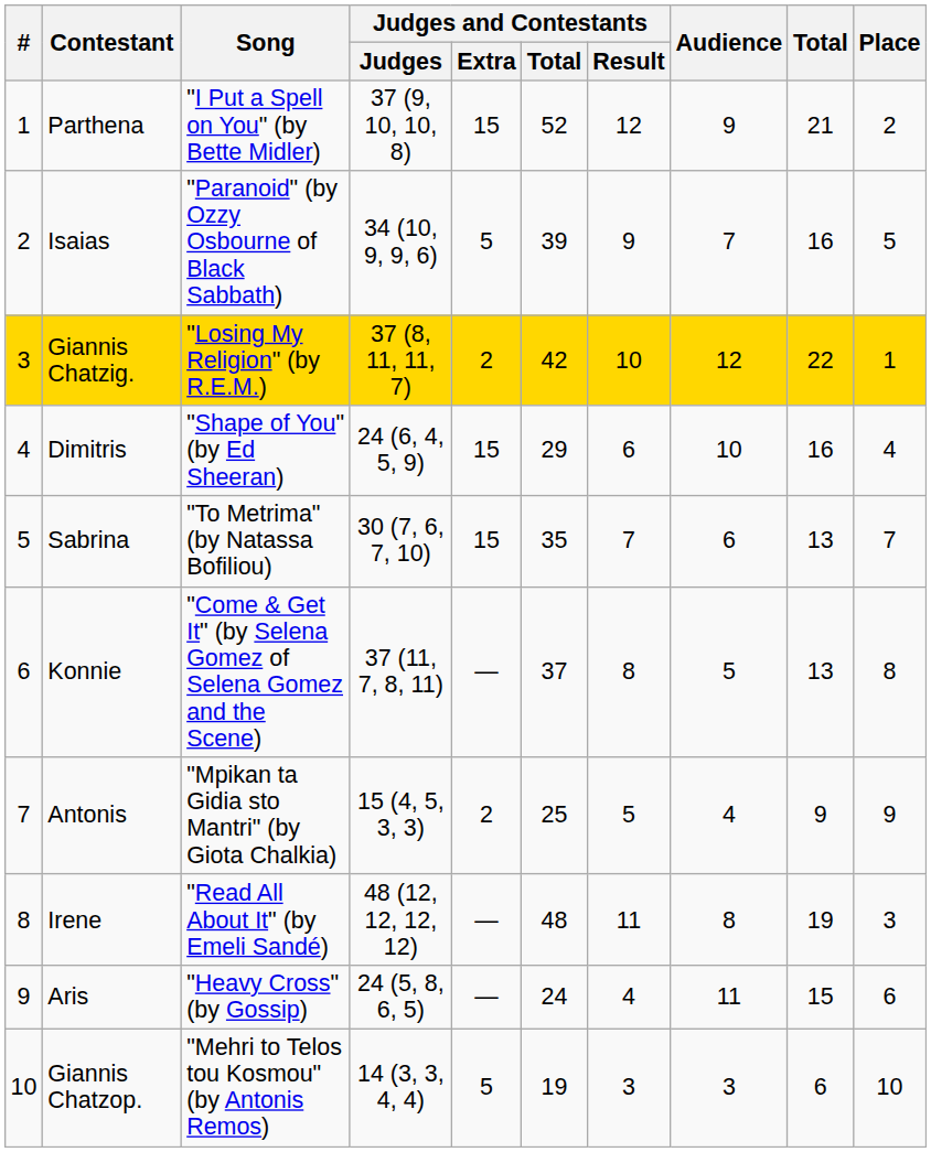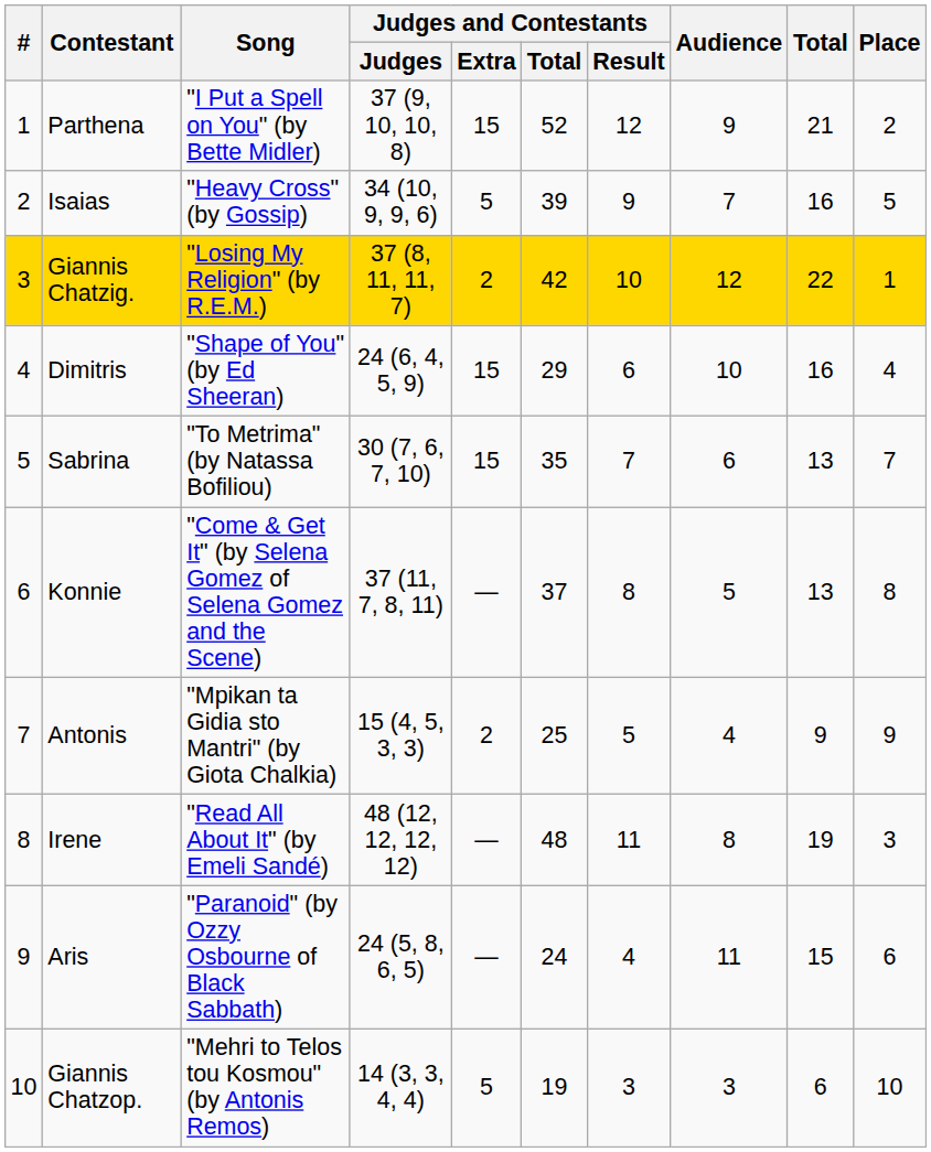 <table class="sortable wikitable" style="text-align:center;" width="100%">
 <tr>
 <th rowspan="2">#</th>
 <th rowspan="2">Contestant</th>
 <th rowspan="2">Song</th>
 <th colspan="4">Judges and Contestants</th>
 <th rowspan="2">Audience</th>
 <th rowspan="2">Total</th>
 <th rowspan="2">Place</th>
 </tr>
 <tr>
 <th width="11%">Judges</th>
 <th>Extra</th>
 <th>Total</th>
 <th>Result</th>
 </tr>
 <tr>
 <td>1</td>
 <td align="left">Parthena</td>
 <td align="left">"<a href='#'>I Put a Spell on You</a>" (by <a href='#'>Bette Midler</a>)</td>
 <td>37 (9, 10, 10, 8)</td>
 <td>15</td>
 <td>52</td>
 <td>12</td>
 <td>9</td>
 <td>21</td>
 <td>2</td>
 </tr>
 <tr>
 <td>2</td>
 <td align="left">Isaias</td>
-<td align="left">"<a href='#'>Paranoid</a>" (by <a href='#'>Ozzy Osbourne</a> of <a href='#'>Black Sabbath</a>)</td>
+<td align="left">"<a href='#'>Heavy Cross</a>" (by <a href='#'>Gossip</a>)</td>
 <td>34 (10, 9, 9, 6)</td>
 <td>5</td>
 <td>39</td>
 <td>9</td>
 <td>7</td>
 <td>16</td>
 <td>5</td>
 </tr>
 <tr bgcolor="gold">
 <td>3</td>
 <td align="left">Giannis Chatzig.</td>
 <td align="left">"<a href='#'>Losing My Religion</a>" (by <a href='#'>R.E.M.</a>)</td>
 <td>37 (8, 11, 11, 7)</td>
 <td>2</td>
 <td>42</td>
 <td>10</td>
 <td>12</td>
 <td>22</td>
 <td>1</td>
 </tr>
 <tr>
 <td>4</td>
 <td align="left">Dimitris</td>
 <td align="left">"<a href='#'>Shape of You</a>" (by <a href='#'>Ed Sheeran</a>)</td>
 <td>24 (6, 4, 5, 9)</td>
 <td>15</td>
 <td>29</td>
 <td>6</td>
 <td>10</td>
 <td>16</td>
 <td>4</td>
 </tr>
 <tr>
 <td>5</td>
 <td align="left">Sabrina</td>
 <td align="left">"To Metrima" (by Natassa Bofiliou)</td>
 <td>30 (7, 6, 7, 10)</td>
 <td>15</td>
 <td>35</td>
 <td>7</td>
 <td>6</td>
 <td>13</td>
 <td>7</td>
 </tr>
 <tr>
 <td>6</td>
 <td align="left">Konnie</td>
 <td align="left">"<a href='#'>Come & Get It</a>" (by <a href='#'>Selena Gomez</a> of <a href='#'>Selena Gomez and the Scene</a>)</td>
 <td>37 (11, 7, 8, 11)</td>
 <td>—</td>
 <td>37</td>
 <td>8</td>
 <td>5</td>
 <td>13</td>
 <td>8</td>
 </tr>
 <tr>
 <td>7</td>
 <td align="left">Antonis</td>
 <td align="left">"Mpikan ta Gidia sto Mantri" (by Giota Chalkia)</td>
 <td>15 (4, 5, 3, 3)</td>
 <td>2</td>
 <td>25</td>
 <td>5</td>
 <td>4</td>
 <td>9</td>
 <td>9</td>
 </tr>
 <tr>
 <td>8</td>
 <td align="left">Irene</td>
 <td align="left">"<a href='#'>Read All About It</a>" (by <a href='#'>Emeli Sandé</a>)</td>
 <td>48 (12, 12, 12, 12)</td>
 <td>—</td>
 <td>48</td>
 <td>11</td>
 <td>8</td>
 <td>19</td>
 <td>3</td>
 </tr>
 <tr>
 <td>9</td>
 <td align="left">Aris</td>
-<td align="left">"<a href='#'>Heavy Cross</a>" (by <a href='#'>Gossip</a>)</td>
+<td align="left">"<a href='#'>Paranoid</a>" (by <a href='#'>Ozzy Osbourne</a> of <a href='#'>Black Sabbath</a>)</td>
 <td>24 (5, 8, 6, 5)</td>
 <td>—</td>
 <td>24</td>
 <td>4</td>
 <td>11</td>
 <td>15</td>
 <td>6</td>
 </tr>
 <tr>
 <td>10</td>
 <td align="left">Giannis Chatzop.</td>
 <td align="left">"Mehri to Telos tou Kosmou" (by <a href='#'>Antonis Remos</a>)</td>
 <td>14 (3, 3, 4, 4)</td>
 <td>5</td>
 <td>19</td>
 <td>3</td>
 <td>3</td>
 <td>6</td>
 <td>10</td>
 </tr>
 </table>
